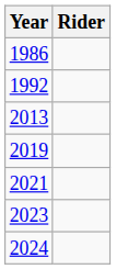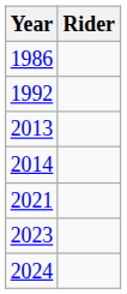 <table class="wikitable"  style="font-size:95%; float:left;">
 <tr>
 <th>Year</th>
 <th>Rider</th>
 </tr>
 <tr>
 <td><a href='#'>1986</a></td>
 <td></td>
 </tr>
 <tr>
 <td><a href='#'>1992</a></td>
 <td></td>
 </tr>
 <tr>
 <td><a href='#'>2013</a></td>
 <td></td>
 </tr>
 <tr>
-<td><a href='#'>2019</a></td>
+<td><a href='#'>2014</a></td>
 <td></td>
 </tr>
 <tr>
 <td><a href='#'>2021</a></td>
 <td></td>
 </tr>
 <tr>
 <td><a href='#'>2023</a></td>
 <td></td>
 </tr>
 <tr>
 <td><a href='#'>2024</a></td>
 <td></td>
 </tr>
 </table>
